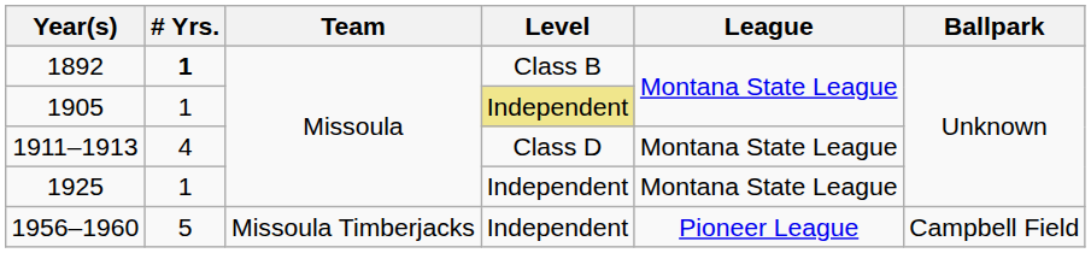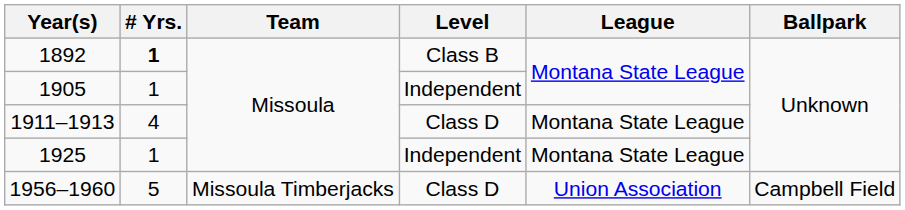 <table class="wikitable" style="text-align:center; font-size: 95%;">
 <tr>
 <th>Year(s)</th>
 <th># Yrs.</th>
 <th>Team</th>
 <th>Level</th>
 <th>League</th>
 <th>Ballpark</th>
 </tr>
 <tr>
 <td>1892</td>
 <td><strong>1</strong></td>
 <td rowspan=4>Missoula</td>
 <td>Class B</td>
 <td rowspan=2><a href='#'>Montana State League</a></td>
 <td rowspan=4>Unknown</td>
 </tr>
 <tr>
 <td>1905</td>
 <td>1</td>
-<td style="background: khaki;">Independent</td>
+<td>Independent</td>
 </tr>
 <tr>
 <td>1911–1913</td>
 <td>4</td>
 <td>Class D</td>
 <td>Montana State League</td>
 </tr>
 <tr>
 <td>1925</td>
 <td>1</td>
 <td>Independent</td>
 <td>Montana State League</td>
 </tr>
 <tr>
 <td>1956–1960</td>
 <td>5</td>
 <td>Missoula Timberjacks</td>
-<td>Independent</td>
-<td><a href='#'>Pioneer League</a></td>
+<td>Class D</td>
+<td><a href='#'>Union Association</a></td>
 <td>Campbell Field</td>
 </tr>
 </table>
